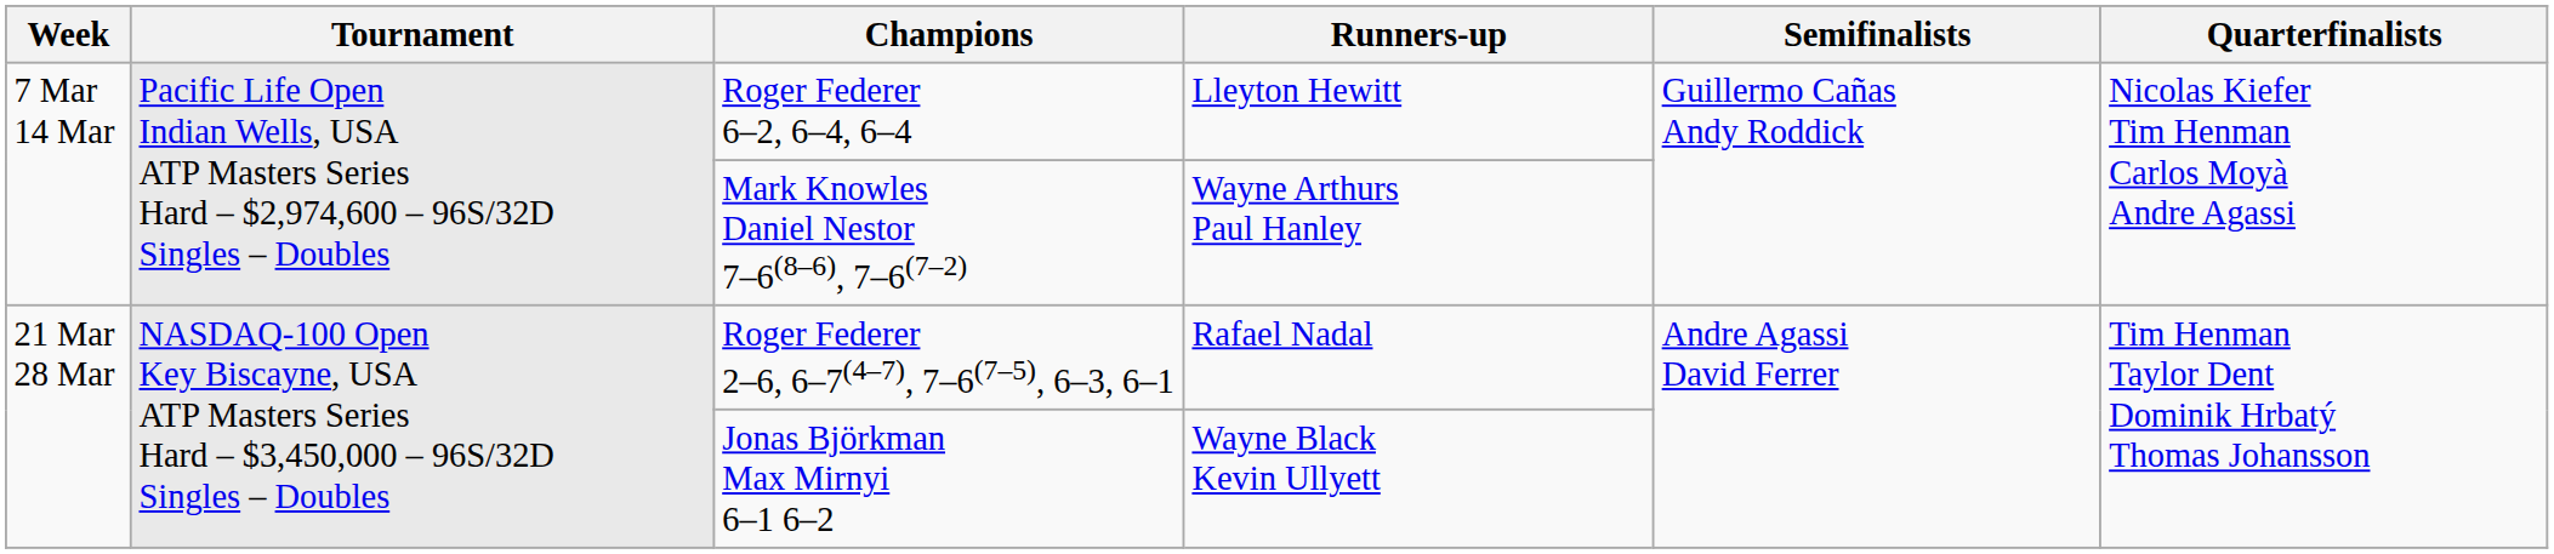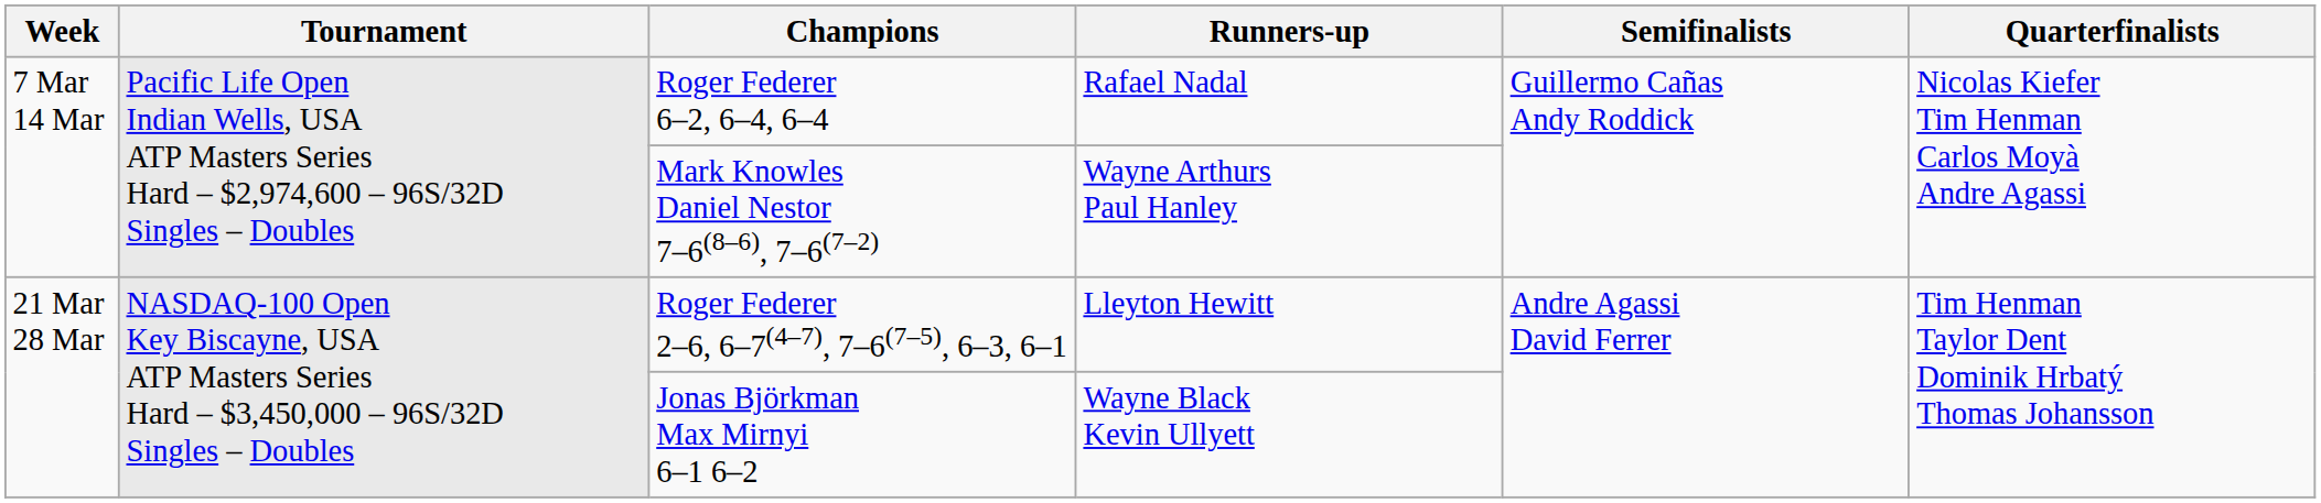 <table class=wikitable style=font-size:95%>
 <tr>
 <th style="width:48px;">Week</th>
 <th style="width:250px;">Tournament</th>
 <th style="width:200px;">Champions</th>
 <th style="width:200px;">Runners-up</th>
 <th style="width:190px;">Semifinalists</th>
 <th style="width:190px;">Quarterfinalists</th>
 </tr>
 <tr valign=top>
 <td rowspan=2>7 Mar<br>14 Mar</td>
 <td bgcolor=#E9E9E9 rowspan=2><a href='#'>Pacific Life Open</a><br> <a href='#'>Indian Wells</a>, USA<br>ATP Masters Series<br>Hard – $2,974,600 – 96S/32D <br> <a href='#'>Singles</a> – <a href='#'>Doubles</a></td>
 <td> <a href='#'>Roger Federer</a><br>6–2, 6–4, 6–4</td>
-<td> <a href='#'>Lleyton Hewitt</a></td>
+<td> <a href='#'>Rafael Nadal</a></td>
 <td rowspan=2> <a href='#'>Guillermo Cañas</a><br> <a href='#'>Andy Roddick</a></td>
 <td rowspan=2> <a href='#'>Nicolas Kiefer</a><br> <a href='#'>Tim Henman</a><br> <a href='#'>Carlos Moyà</a><br> <a href='#'>Andre Agassi</a></td>
 </tr>
 <tr valign=top>
 <td> <a href='#'>Mark Knowles</a><br> <a href='#'>Daniel Nestor</a> <br>7–6<sup>(8–6)</sup>, 7–6<sup>(7–2)</sup></td>
 <td> <a href='#'>Wayne Arthurs</a><br> <a href='#'>Paul Hanley</a></td>
 </tr>
 <tr valign=top>
 <td rowspan=2>21 Mar<br>28 Mar</td>
 <td bgcolor=#E9E9E9 rowspan=2><a href='#'>NASDAQ-100 Open</a><br> <a href='#'>Key Biscayne</a>, USA<br>ATP Masters Series<br>Hard – $3,450,000 – 96S/32D<br> <a href='#'>Singles</a> – <a href='#'>Doubles</a></td>
 <td> <a href='#'>Roger Federer</a><br>2–6, 6–7<sup>(4–7)</sup>, 7–6<sup>(7–5)</sup>, 6–3, 6–1</td>
-<td> <a href='#'>Rafael Nadal</a></td>
+<td> <a href='#'>Lleyton Hewitt</a></td>
 <td rowspan=2> <a href='#'>Andre Agassi</a><br> <a href='#'>David Ferrer</a></td>
 <td rowspan=2> <a href='#'>Tim Henman</a><br> <a href='#'>Taylor Dent</a><br> <a href='#'>Dominik Hrbatý</a><br> <a href='#'>Thomas Johansson</a></td>
 </tr>
 <tr valign=top>
 <td> <a href='#'>Jonas Björkman</a><br> <a href='#'>Max Mirnyi</a> <br> 6–1 6–2</td>
 <td> <a href='#'>Wayne Black</a><br> <a href='#'>Kevin Ullyett</a></td>
 </tr>
 </table>
